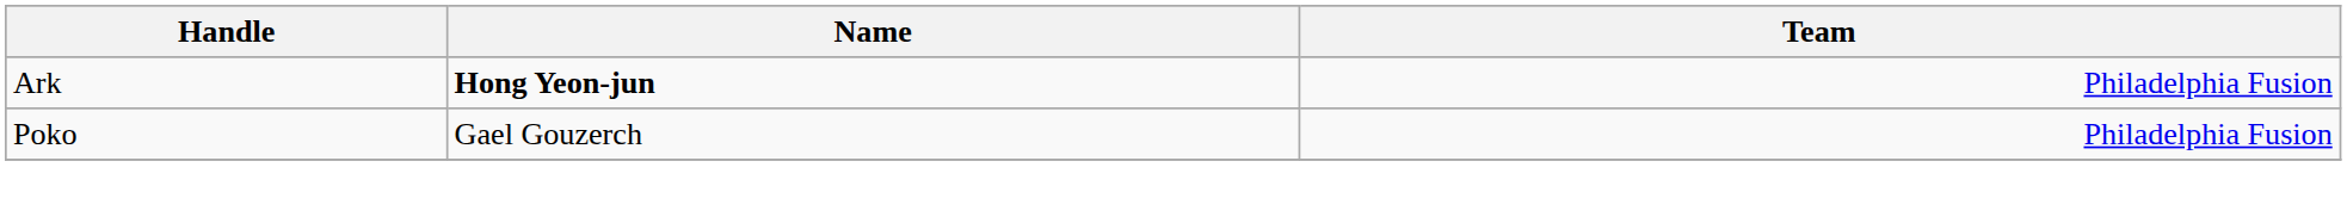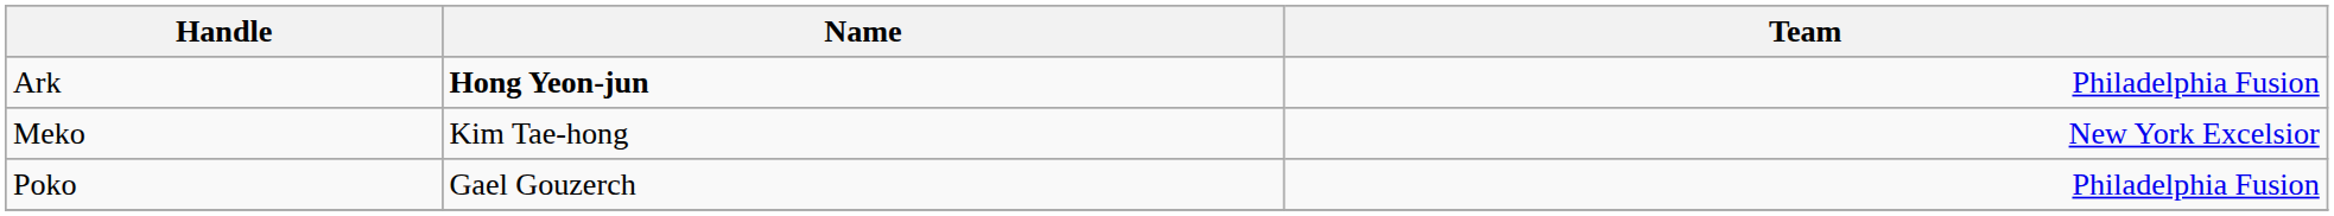 <table class="wikitable" style="width:90%; font-size:95%;">
 <tr>
 <th scope="col">Handle</th>
 <th scope="col">Name</th>
 <th scope="col">Team</th>
 </tr>
 <tr>
 <td>Ark</td>
 <td><strong>Hong Yeon-jun</strong></td>
 <td align="right"><a href='#'>Philadelphia Fusion</a></td>
 </tr>
 <tr>
+<td>Meko</td>
+<td>Kim Tae-hong</td>
+<td align="right"><a href='#'>New York Excelsior</a></td>
+</tr>
+<tr>
 <td>Poko</td>
 <td>Gael Gouzerch</td>
 <td align="right"><a href='#'>Philadelphia Fusion</a></td>
 </tr>
 <tr>
 </tr>
 </table>
